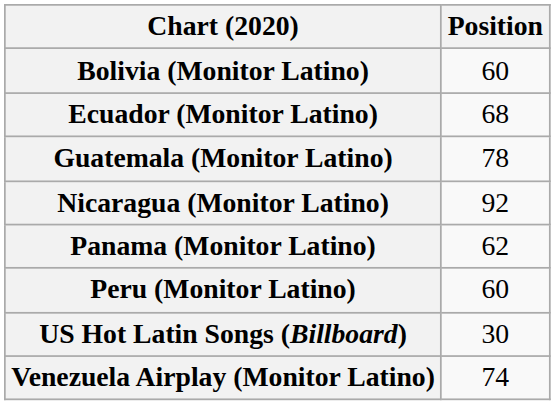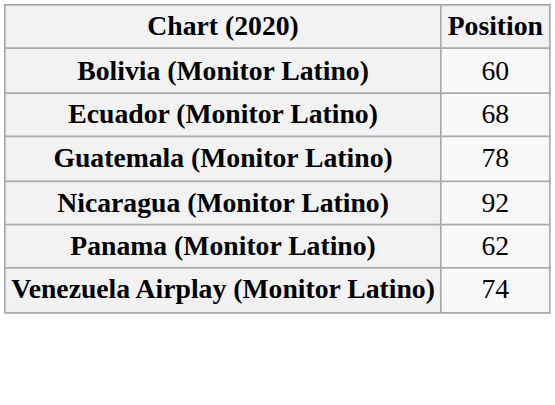 <table class="wikitable sortable plainrowheaders" style="text-align:center">
 <tr>
 <th scope="col">Chart (2020)</th>
 <th scope="col">Position</th>
 </tr>
 <tr>
 <th scope="row">Bolivia (Monitor Latino)</th>
 <td>60</td>
 </tr>
 <tr>
 <th scope="row">Ecuador (Monitor Latino)</th>
 <td>68</td>
 </tr>
 <tr>
 <th scope="row">Guatemala (Monitor Latino)</th>
 <td>78</td>
 </tr>
 <tr>
 <th scope="row">Nicaragua (Monitor Latino)</th>
 <td>92</td>
 </tr>
 <tr>
 <th scope="row">Panama (Monitor Latino)</th>
 <td>62</td>
 </tr>
 <tr>
-<th scope="row">Peru (Monitor Latino)</th>
-<td>60</td>
-</tr>
-<tr>
-<th scope="row">US Hot Latin Songs (<em>Billboard</em>)</th>
-<td>30</td>
-</tr>
-<tr>
 <th scope="row">Venezuela Airplay (Monitor Latino)</th>
 <td>74</td>
 </tr>
 </table>
